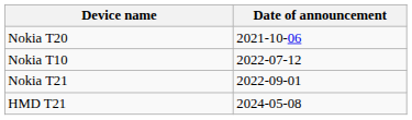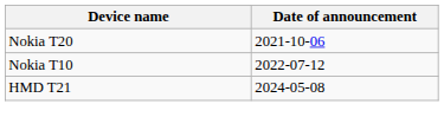 <table class="wikitable sortable">
 <tr>
 <th scope="col" style="width: 256px;">Device name</th>
 <th scope="col" style="width: 192px;">Date of announcement</th>
 </tr>
 <tr>
 <td>Nokia T20</td>
 <td>2021-10-<a href='#'>06</a></td>
 </tr>
 <tr>
 <td>Nokia T10</td>
 <td>2022-07-12</td>
 </tr>
 <tr>
-<td>Nokia T21</td>
-<td>2022-09-01</td>
-</tr>
-<tr>
 <td>HMD T21</td>
 <td>2024-05-08</td>
 </tr>
 </table>
